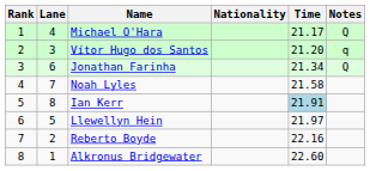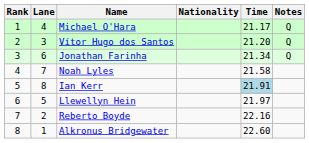 <table class="wikitable sortable" style="text-align:center">
 <tr>
 <th>Rank</th>
 <th>Lane</th>
 <th>Name</th>
 <th>Nationality</th>
 <th>Time</th>
 <th>Notes</th>
 </tr>
 <tr bgcolor=ccffcc>
 <td>1</td>
 <td>4</td>
 <td align=left><a href='#'>Michael O'Hara</a></td>
 <td align=left></td>
 <td>21.17</td>
 <td>Q</td>
 </tr>
 <tr bgcolor=ccffcc>
 <td>2</td>
 <td>3</td>
 <td align=left><a href='#'>Vítor Hugo dos Santos</a></td>
 <td align=left></td>
 <td>21.20</td>
-<td>q</td>
+<td>Q</td>
 </tr>
 <tr bgcolor=ddffdd>
 <td>3</td>
 <td>6</td>
 <td align=left><a href='#'>Jonathan Farinha</a></td>
 <td align=left></td>
 <td>21.34</td>
 <td>Q</td>
 </tr>
 <tr>
 <td>4</td>
 <td>7</td>
 <td align=left><a href='#'>Noah Lyles</a></td>
 <td align=left></td>
 <td>21.58</td>
 <td></td>
 </tr>
 <tr>
 <td>5</td>
 <td>8</td>
 <td align=left><a href='#'>Ian Kerr</a></td>
 <td align=left></td>
 <td style="background: lightblue;">21.91</td>
 <td></td>
 </tr>
 <tr>
 <td>6</td>
 <td>5</td>
 <td align=left><a href='#'>Llewellyn Hein</a></td>
 <td align=left></td>
 <td>21.97</td>
 <td></td>
 </tr>
 <tr>
 <td>7</td>
 <td>2</td>
 <td align=left><a href='#'>Reberto Boyde</a></td>
 <td align=left></td>
 <td>22.16</td>
 <td></td>
 </tr>
 <tr>
 <td>8</td>
 <td>1</td>
 <td align=left><a href='#'>Alkronus Bridgewater</a></td>
 <td align=left></td>
 <td>22.60</td>
 <td></td>
 </tr>
 </table>
